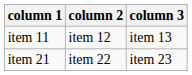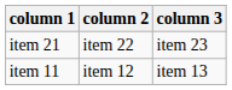 <table class="wikitable">
 <tr>
 <th>column 1</th>
 <th>column 2</th>
 <th>column 3</th>
 </tr>
 <tr>
+<td>item 21</td>
+<td>item 22</td>
+<td>item 23</td>
+</tr>
+<tr>
 <td>item 11</td>
 <td>item 12</td>
 <td>item 13</td>
 </tr>
-<tr>
-<td>item 21</td>
-<td>item 22</td>
-<td>item 23</td>
-</tr>
 </table>
